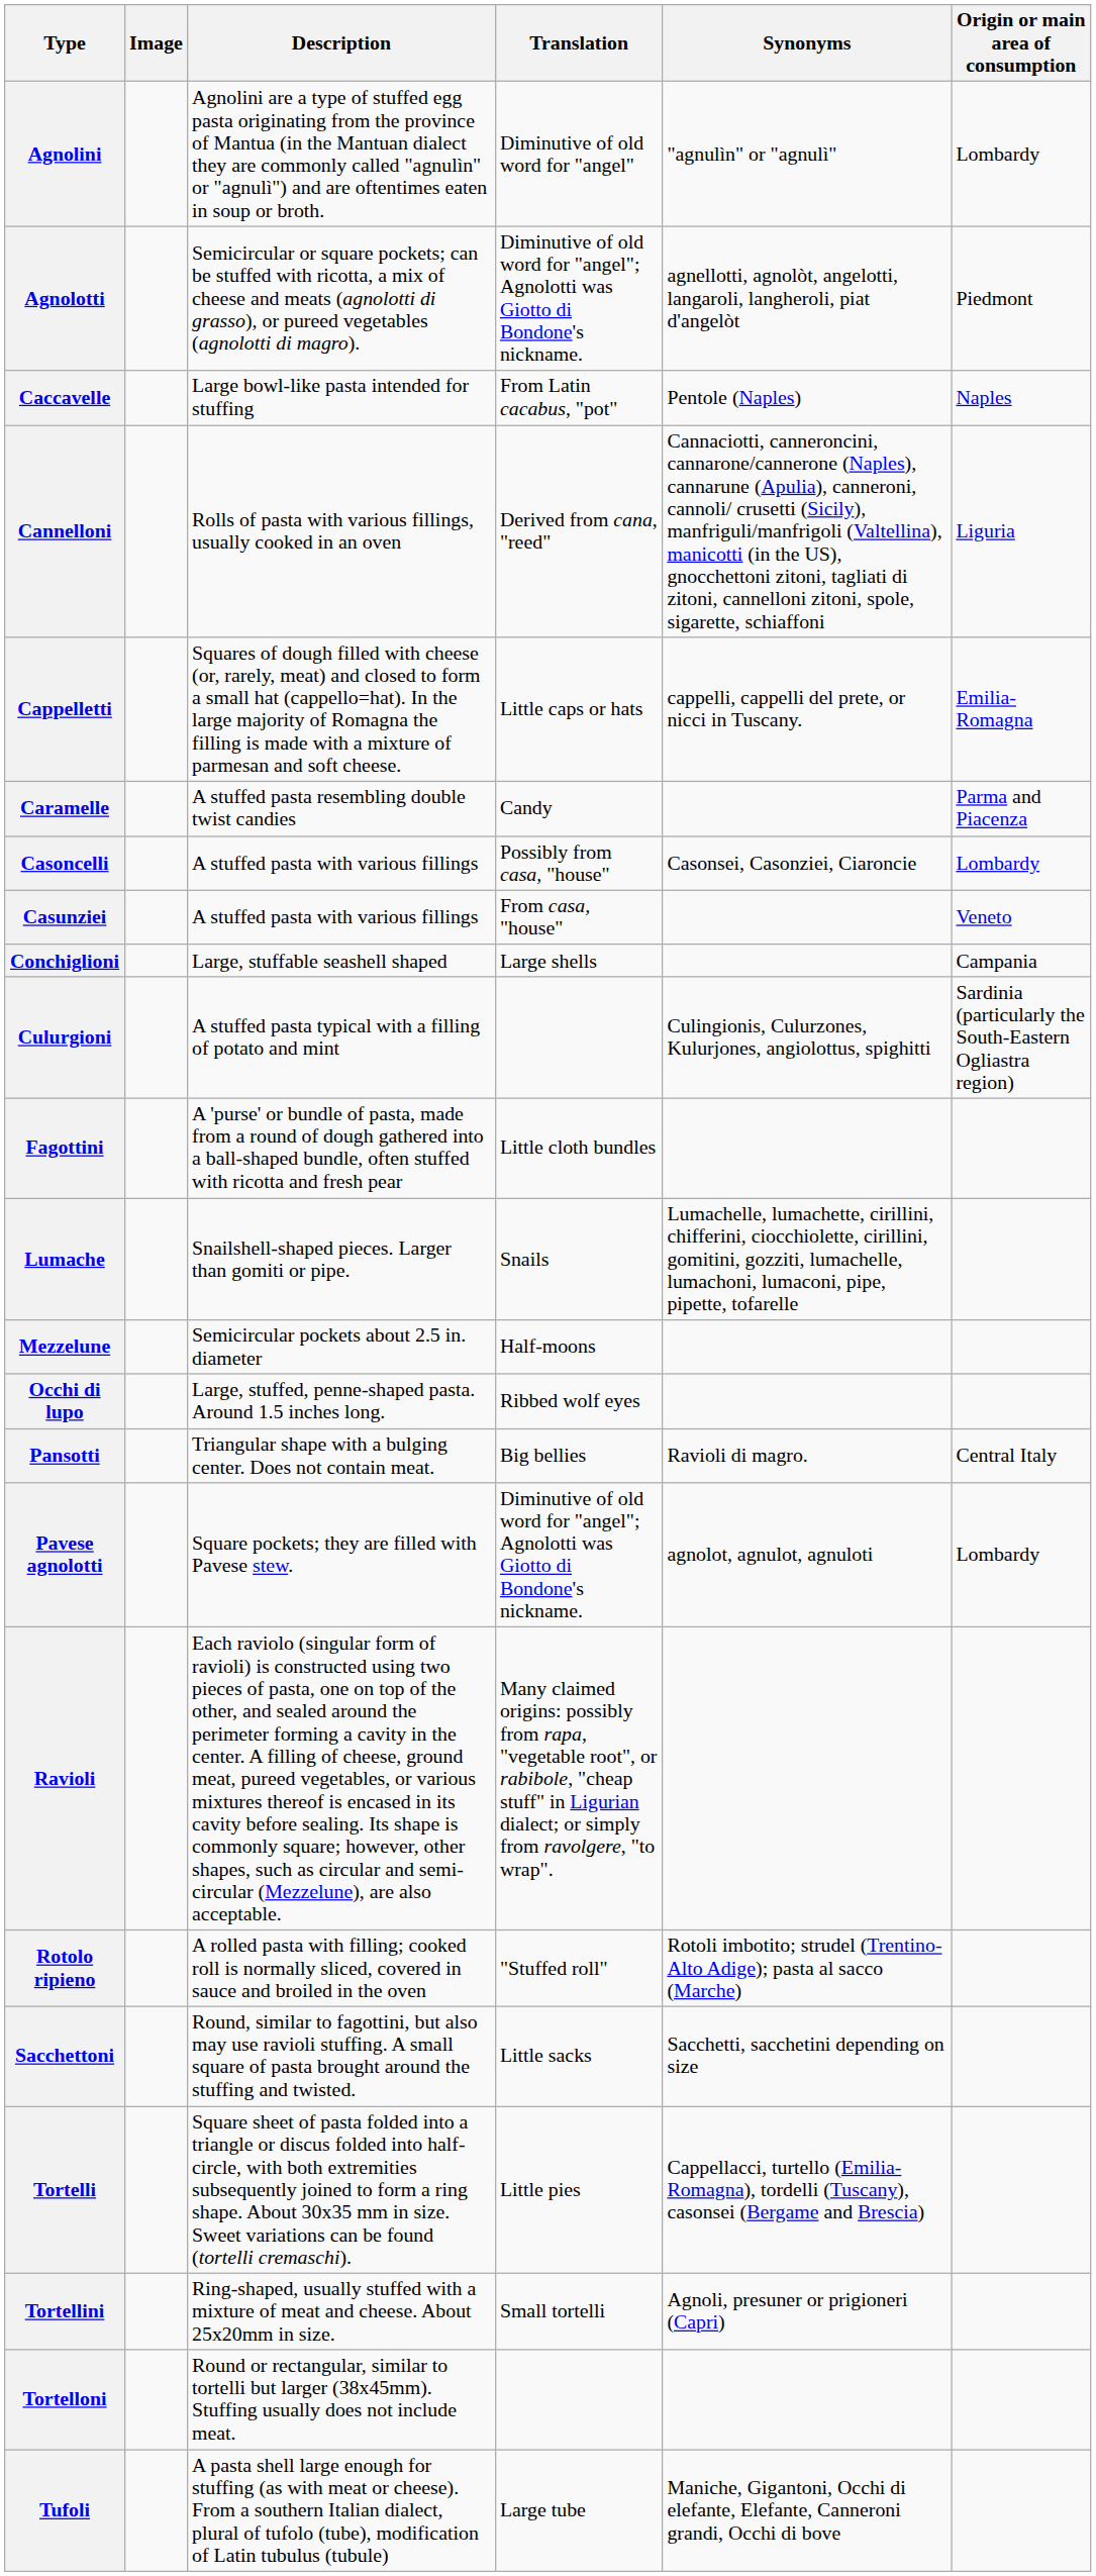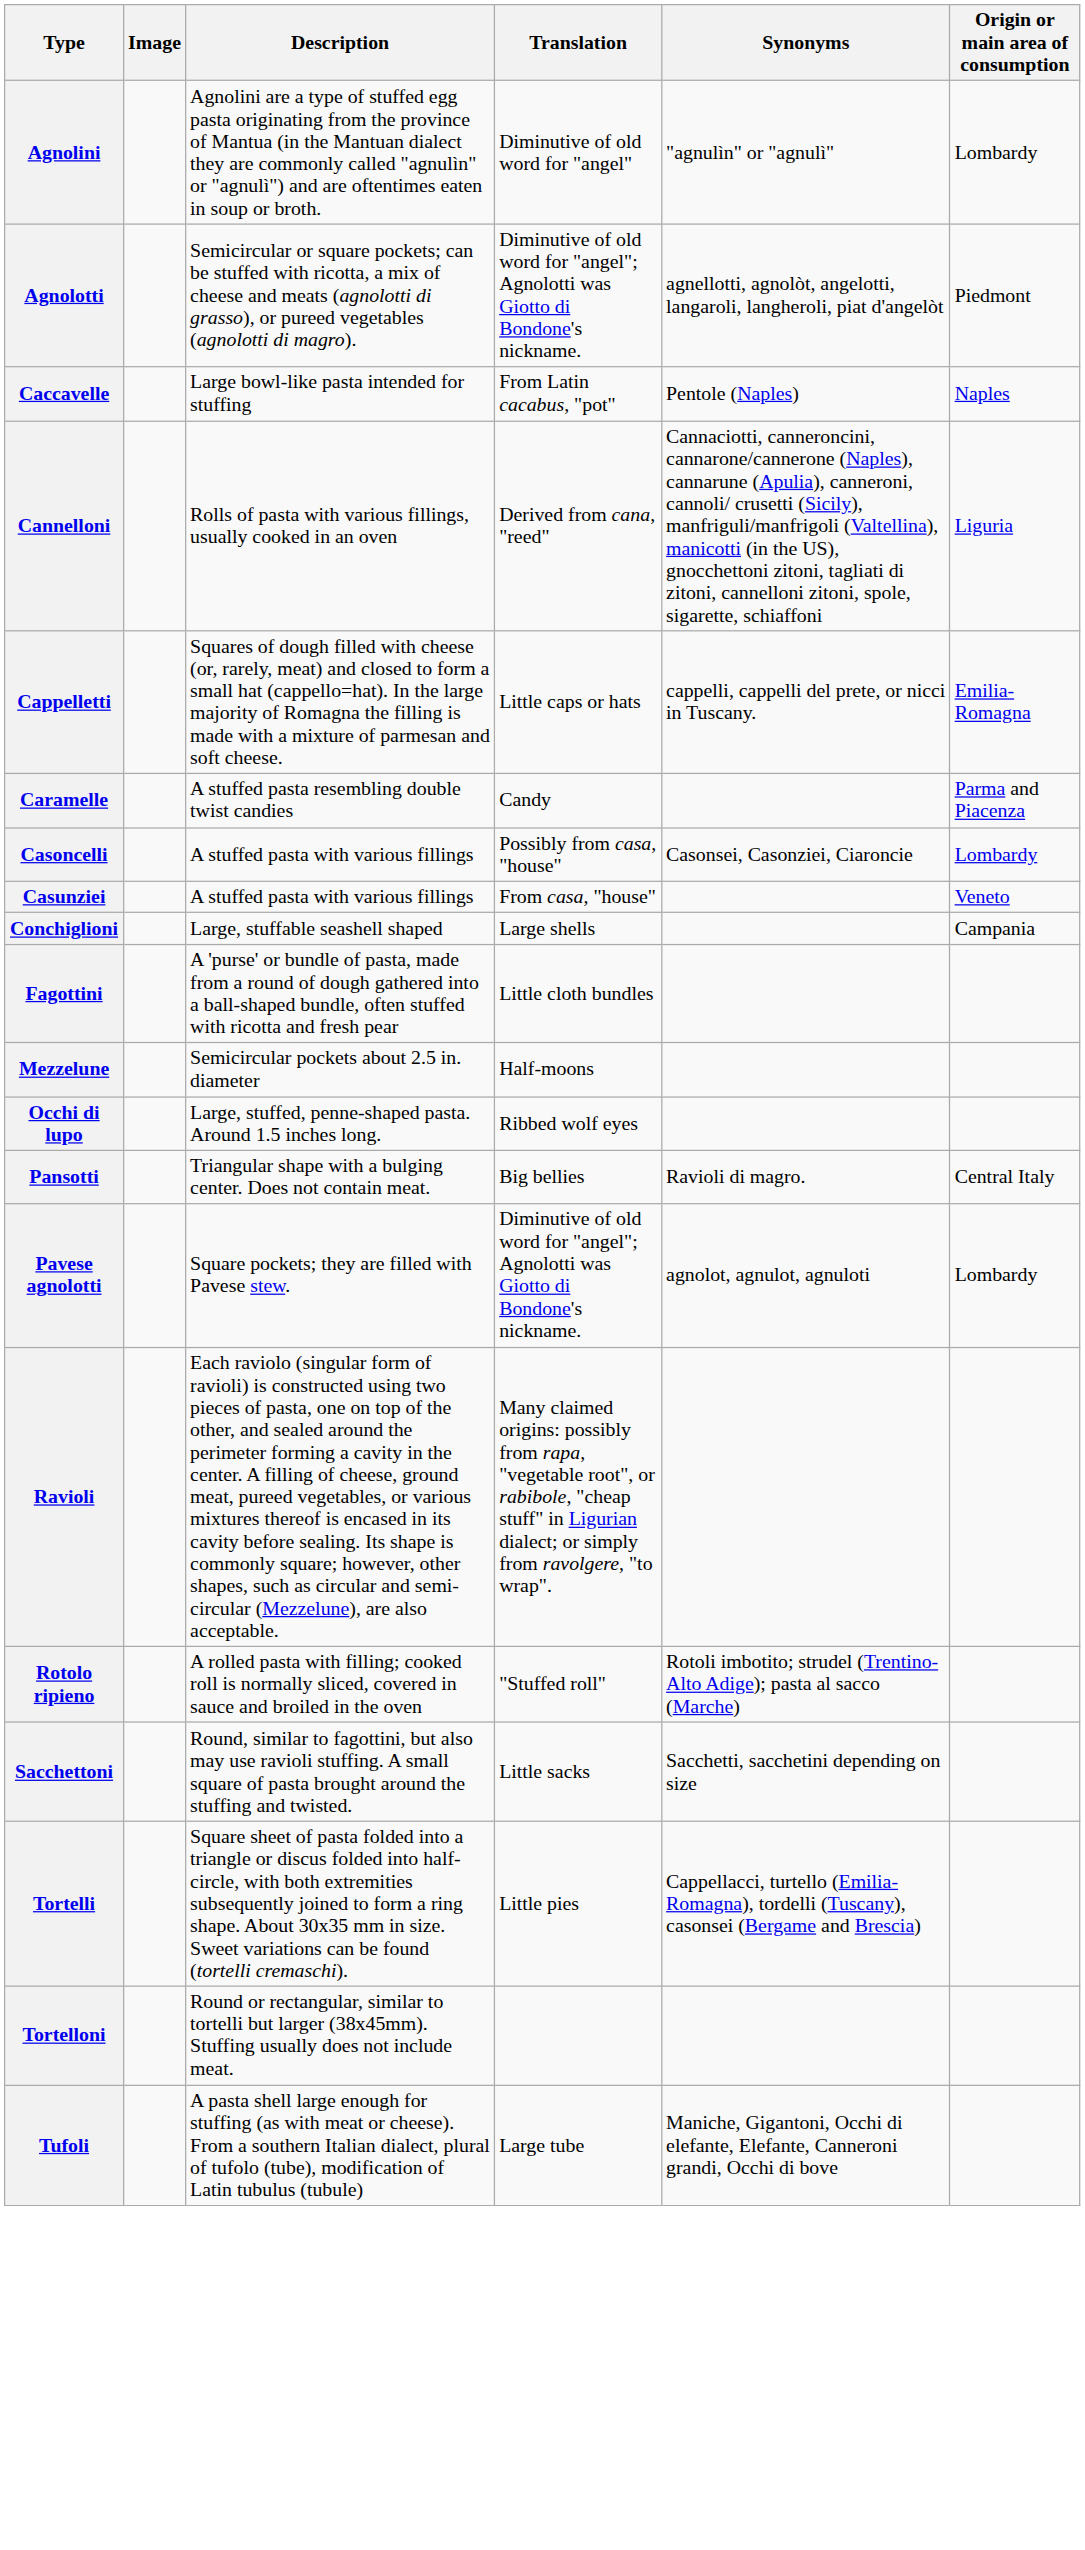 <table class="wikitable sortable plainrowheaders mw-collapsible">
 <tr>
 <th scope="col">Type</th>
 <th scope="col" class="unsortable">Image</th>
 <th scope="col" class="unsortable">Description</th>
 <th scope="col">Translation</th>
 <th scope="col">Synonyms</th>
 <th scope="col">Origin or main area of consumption</th>
 </tr>
 <tr>
 <th scope="row"><a href='#'>Agnolini</a></th>
 <td></td>
 <td>Agnolini are a type of stuffed egg pasta originating from the province of Mantua (in the Mantuan dialect they are commonly called "agnulìn" or "agnulì") and are oftentimes eaten in soup or broth.</td>
 <td>Diminutive of old word for "angel"</td>
 <td>"agnulìn" or "agnulì"</td>
 <td>Lombardy</td>
 </tr>
 <tr>
 <th scope="row"><a href='#'>Agnolotti</a></th>
 <td></td>
 <td>Semicircular or square pockets; can be stuffed with ricotta, a mix of cheese and meats (<em>agnolotti di grasso</em>), or pureed vegetables (<em>agnolotti di magro</em>).</td>
 <td>Diminutive of old word for "angel"; Agnolotti was <a href='#'>Giotto di Bondone</a>'s nickname.</td>
 <td>agnellotti, agnolòt, angelotti, langaroli, langheroli, piat d'angelòt</td>
 <td>Piedmont</td>
 </tr>
 <tr>
 <th scope="row"><a href='#'>Caccavelle</a></th>
 <td></td>
 <td>Large bowl-like pasta intended for stuffing</td>
 <td>From Latin <em>cacabus</em>, "pot"</td>
 <td>Pentole (<a href='#'>Naples</a>)</td>
 <td><a href='#'>Naples</a></td>
 </tr>
 <tr>
 <th scope="row"><a href='#'>Cannelloni</a></th>
 <td></td>
 <td>Rolls of pasta with various fillings, usually cooked in an oven</td>
 <td>Derived from <em>cana</em>, "reed"</td>
 <td>Cannaciotti, canneroncini, cannarone/cannerone (<a href='#'>Naples</a>), cannarune (<a href='#'>Apulia</a>), canneroni, cannoli/ crusetti (<a href='#'>Sicily</a>), manfriguli/manfrigoli (<a href='#'>Valtellina</a>), <a href='#'>manicotti</a> (in the US), gnocchettoni zitoni, tagliati di zitoni, cannelloni zitoni, spole, sigarette, schiaffoni</td>
 <td><a href='#'>Liguria</a></td>
 </tr>
 <tr>
 <th scope="row"><a href='#'>Cappelletti</a></th>
 <td></td>
 <td>Squares of dough filled with cheese (or, rarely, meat) and closed to form a small hat (cappello=hat). In the large majority of Romagna the filling is made with a mixture of parmesan and soft cheese.</td>
 <td>Little caps or hats</td>
 <td>cappelli, cappelli del prete, or nicci in Tuscany.</td>
 <td><a href='#'>Emilia-Romagna</a></td>
 </tr>
 <tr>
 <th scope="row"><a href='#'>Caramelle</a></th>
 <td></td>
 <td>A stuffed pasta resembling double twist candies</td>
 <td>Candy</td>
 <td></td>
 <td><a href='#'>Parma</a> and <a href='#'>Piacenza</a></td>
 </tr>
 <tr>
 <th scope="row"><a href='#'>Casoncelli</a></th>
 <td></td>
 <td>A stuffed pasta with various fillings</td>
 <td>Possibly from <em>casa,</em> "house"</td>
 <td>Casonsei, Casonziei, Ciaroncie</td>
 <td><a href='#'>Lombardy</a></td>
 </tr>
 <tr>
 <th scope="row"><a href='#'>Casunziei</a></th>
 <td></td>
 <td>A stuffed pasta with various fillings</td>
 <td>From <em>casa,</em> "house"</td>
 <td></td>
 <td><a href='#'>Veneto</a></td>
 </tr>
 <tr>
 <th scope="row"><a href='#'>Conchiglioni</a></th>
 <td></td>
 <td>Large, stuffable seashell shaped</td>
 <td>Large shells</td>
 <td></td>
 <td>Campania</td>
 </tr>
 <tr>
-<th scope="row"><a href='#'>Culurgioni</a></th>
-<td></td>
-<td>A stuffed pasta typical with a filling of potato and mint</td>
-<td></td>
-<td>Culingionis, Culurzones, Kulurjones, angiolottus, spighitti</td>
-<td>Sardinia (particularly the South-Eastern Ogliastra region)</td>
-</tr>
-<tr>
 <th scope="row"><a href='#'>Fagottini</a></th>
 <td></td>
 <td>A 'purse' or bundle of pasta, made from a round of dough gathered into a ball-shaped bundle, often stuffed with ricotta and fresh pear</td>
 <td>Little cloth bundles</td>
 <td></td>
-<td></td>
-</tr>
-<tr>
-<th scope="row"><a href='#'>Lumache</a></th>
-<td></td>
-<td>Snailshell-shaped pieces. Larger than gomiti or pipe.</td>
-<td>Snails</td>
-<td>Lumachelle, lumachette, cirillini, chifferini, ciocchiolette, cirillini, gomitini, gozziti, lumachelle, lumachoni, lumaconi, pipe, pipette, tofarelle</td>
 <td></td>
 </tr>
 <tr>
 <th scope="row"><a href='#'>Mezzelune</a></th>
 <td></td>
 <td>Semicircular pockets about 2.5 in. diameter</td>
 <td>Half-moons</td>
 <td></td>
 <td></td>
 </tr>
 <tr>
 <th scope="row"><a href='#'>Occhi di lupo</a></th>
 <td></td>
 <td>Large, stuffed, penne-shaped pasta. Around 1.5 inches long.</td>
 <td>Ribbed wolf eyes</td>
 <td></td>
 <td></td>
 </tr>
 <tr>
 <th scope="row"><a href='#'>Pansotti</a></th>
 <td></td>
 <td>Triangular shape with a bulging center. Does not contain meat.</td>
 <td>Big bellies</td>
 <td>Ravioli di magro.</td>
 <td>Central Italy</td>
 </tr>
 <tr>
 <th scope="row"><a href='#'>Pavese agnolotti</a></th>
 <td></td>
 <td>Square pockets; they are filled with Pavese <a href='#'>stew</a>.</td>
 <td>Diminutive of old word for "angel"; Agnolotti was <a href='#'>Giotto di Bondone</a>'s nickname.</td>
 <td>agnolot, agnulot, agnuloti</td>
 <td>Lombardy</td>
 </tr>
 <tr>
 <th scope="row"><a href='#'>Ravioli</a></th>
 <td></td>
 <td>Each raviolo (singular form of ravioli) is constructed using two pieces of pasta, one on top of the other, and sealed around the perimeter forming a cavity in the center. A filling of cheese, ground meat, pureed vegetables, or various mixtures thereof is encased in its cavity before sealing. Its shape is commonly square; however, other shapes, such as  circular and semi-circular (<a href='#'>Mezzelune</a>), are also acceptable.</td>
 <td>Many claimed origins: possibly from <em>rapa</em>, "vegetable root", or <em>rabibole</em>, "cheap stuff" in <a href='#'>Ligurian</a> dialect; or simply from <em>ravolgere</em>, "to wrap".</td>
 <td></td>
 <td></td>
 </tr>
 <tr>
 <th scope="row"><a href='#'>Rotolo ripieno</a></th>
 <td></td>
 <td>A rolled pasta with filling; cooked roll is normally sliced, covered in sauce and broiled in the oven</td>
 <td>"Stuffed roll"</td>
 <td>Rotoli imbotito; strudel (<a href='#'>Trentino-Alto Adige</a>); pasta al sacco (<a href='#'>Marche</a>)</td>
 <td></td>
 </tr>
 <tr>
 <th scope="row"><a href='#'>Sacchettoni</a></th>
 <td></td>
 <td>Round, similar to fagottini, but also may use ravioli stuffing. A small square of pasta brought around the stuffing and twisted.</td>
 <td>Little sacks</td>
 <td>Sacchetti, sacchetini depending on size</td>
 <td></td>
 </tr>
 <tr>
 <th scope="row"><a href='#'>Tortelli</a></th>
 <td></td>
 <td>Square sheet of pasta folded into a triangle or discus folded into half-circle, with both extremities subsequently joined to form a ring shape. About 30x35 mm in size. Sweet variations can be found (<em>tortelli cremaschi</em>).</td>
 <td>Little pies</td>
 <td>Cappellacci, turtello (<a href='#'>Emilia-Romagna</a>), tordelli (<a href='#'>Tuscany</a>), casonsei (<a href='#'>Bergame</a> and <a href='#'>Brescia</a>)</td>
 <td></td>
 </tr>
 <tr>
-<th scope="row"><a href='#'>Tortellini</a></th>
-<td></td>
-<td>Ring-shaped, usually stuffed with a mixture of meat and cheese. About 25x20mm in size.</td>
-<td>Small tortelli</td>
-<td>Agnoli, presuner or prigioneri (<a href='#'>Capri</a>)</td>
-<td></td>
-</tr>
-<tr>
 <th scope="row"><a href='#'>Tortelloni</a></th>
 <td></td>
 <td>Round or rectangular, similar to tortelli but larger (38x45mm). Stuffing usually does not include meat.</td>
 <td></td>
 <td></td>
 <td></td>
 </tr>
 <tr>
 <th scope="row"><a href='#'>Tufoli</a></th>
 <td></td>
 <td>A pasta shell large enough for stuffing (as with meat or cheese). From a southern Italian dialect, plural of tufolo (tube), modification of Latin tubulus (tubule)</td>
 <td>Large tube</td>
 <td>Maniche, Gigantoni, Occhi di elefante, Elefante, Canneroni grandi, Occhi di bove</td>
 <td></td>
 </tr>
 </table>
